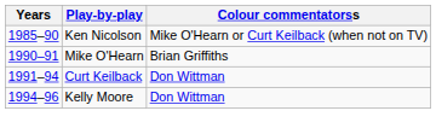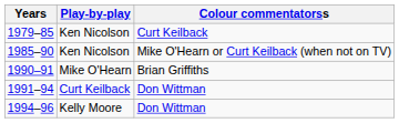 <table class="wikitable">
 <tr>
 <th>Years</th>
 <th><a href='#'>Play-by-play</a></th>
 <th><a href='#'>Colour commentators</a>s</th>
+</tr>
+<tr>
+<td><a href='#'>1979</a>–<a href='#'>85</a></td>
+<td>Ken Nicolson</td>
+<td><a href='#'>Curt Keilback</a></td>
 </tr>
 <tr>
 <td><a href='#'>1985</a>–<a href='#'>90</a></td>
 <td>Ken Nicolson</td>
 <td>Mike O'Hearn or <a href='#'>Curt Keilback</a> (when not on TV)</td>
 </tr>
 <tr>
 <td><a href='#'>1990–91</a></td>
 <td>Mike O'Hearn</td>
 <td>Brian Griffiths</td>
 </tr>
 <tr>
 <td><a href='#'>1991</a>–<a href='#'>94</a></td>
 <td><a href='#'>Curt Keilback</a></td>
 <td><a href='#'>Don Wittman</a></td>
 </tr>
 <tr>
 <td><a href='#'>1994</a>–<a href='#'>96</a></td>
 <td>Kelly Moore</td>
 <td><a href='#'>Don Wittman</a></td>
 </tr>
 </table>
